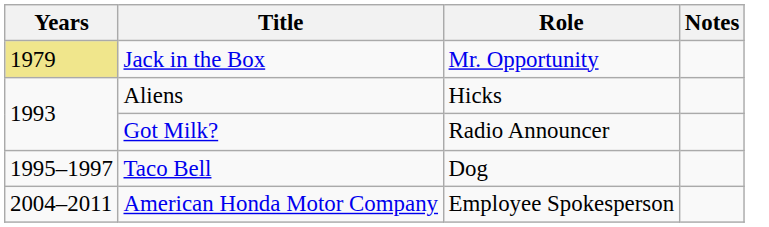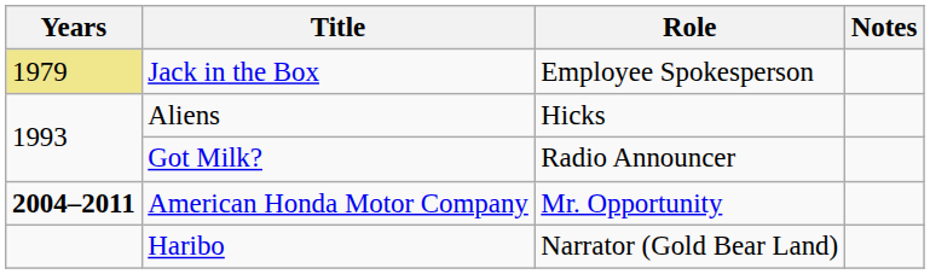 <table class="wikitable sortable">
 <tr>
 <th>Years</th>
 <th>Title</th>
 <th>Role</th>
 <th>Notes</th>
 </tr>
 <tr>
 <td style="background: khaki;">1979</td>
 <td><a href='#'>Jack in the Box</a></td>
-<td><a href='#'>Mr. Opportunity</a></td>
+<td>Employee Spokesperson</td>
 <td></td>
 </tr>
 <tr>
 <td rowspan="2">1993</td>
 <td>Aliens</td>
 <td>Hicks</td>
 <td></td>
 </tr>
 <tr>
 <td><a href='#'>Got Milk?</a></td>
 <td>Radio Announcer</td>
 <td></td>
 </tr>
 <tr>
-<td>1995–1997</td>
-<td><a href='#'>Taco Bell</a></td>
-<td>Dog</td>
+<td><strong>2004–2011</strong></td>
+<td><a href='#'>American Honda Motor Company</a></td>
+<td><a href='#'>Mr. Opportunity</a></td>
 <td></td>
 </tr>
 <tr>
-<td>2004–2011</td>
-<td><a href='#'>American Honda Motor Company</a></td>
-<td>Employee Spokesperson</td>
+<td></td>
+<td><a href='#'>Haribo</a></td>
+<td>Narrator (Gold Bear Land)</td>
 <td></td>
 </tr>
 </table>
